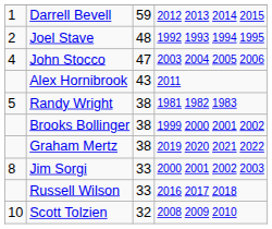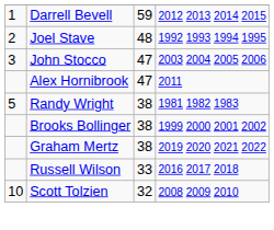 <table class="wikitable">
 <tr>
 </tr>
 <tr>
 <td>1</td>
 <td><a href='#'>Darrell Bevell</a></td>
 <td>59</td>
 <td style="font-size:80%;"><a href='#'>2012</a> <a href='#'>2013</a> <a href='#'>2014</a> <a href='#'>2015</a></td>
 </tr>
 <tr>
 <td>2</td>
 <td><a href='#'>Joel Stave</a></td>
 <td>48</td>
 <td style="font-size:80%;"><a href='#'>1992</a> <a href='#'>1993</a> <a href='#'>1994</a> <a href='#'>1995</a></td>
 </tr>
 <tr>
-<td>4</td>
+<td>3</td>
 <td><a href='#'>John Stocco</a></td>
 <td>47</td>
 <td style="font-size:80%;"><a href='#'>2003</a> <a href='#'>2004</a> <a href='#'>2005</a> <a href='#'>2006</a></td>
 </tr>
 <tr>
 <td></td>
 <td><a href='#'>Alex Hornibrook</a></td>
-<td>43</td>
+<td>47</td>
 <td style="font-size:80%;"><a href='#'>2011</a></td>
 </tr>
 <tr>
 <td>5</td>
 <td><a href='#'>Randy Wright</a></td>
 <td>38</td>
 <td style="font-size:80%;"><a href='#'>1981</a> <a href='#'>1982</a> <a href='#'>1983</a></td>
 </tr>
 <tr>
 <td></td>
 <td><a href='#'>Brooks Bollinger</a></td>
 <td>38</td>
 <td style="font-size:80%;"><a href='#'>1999</a> <a href='#'>2000</a> <a href='#'>2001</a> <a href='#'>2002</a></td>
 </tr>
 <tr>
 <td></td>
 <td><a href='#'>Graham Mertz</a></td>
 <td>38</td>
 <td style="font-size:80%;"><a href='#'>2019</a> <a href='#'>2020</a> <a href='#'>2021</a> <a href='#'>2022</a></td>
 </tr>
 <tr>
-<td>8</td>
-<td><a href='#'>Jim Sorgi</a></td>
-<td>33</td>
-<td style="font-size:80%;"><a href='#'>2000</a> <a href='#'>2001</a> <a href='#'>2002</a> <a href='#'>2003</a></td>
-</tr>
-<tr>
 <td></td>
 <td><a href='#'>Russell Wilson</a></td>
 <td>33</td>
 <td style="font-size:80%;"><a href='#'>2016</a> <a href='#'>2017</a> <a href='#'>2018</a></td>
 </tr>
 <tr>
 <td>10</td>
 <td><a href='#'>Scott Tolzien</a></td>
 <td>32</td>
 <td style="font-size:80%;"><a href='#'>2008</a> <a href='#'>2009</a> <a href='#'>2010</a></td>
 </tr>
 </table>
